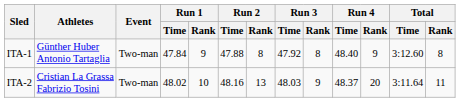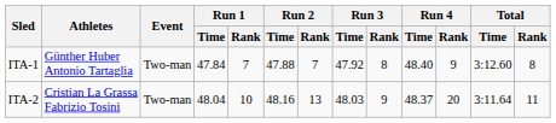 <table class="wikitable" border="1" style="font-size:90%">
 <tr>
 <th rowspan="2">Sled</th>
 <th rowspan="2">Athletes</th>
 <th rowspan="2">Event</th>
 <th colspan="2">Run 1</th>
 <th colspan="2">Run 2</th>
 <th colspan="2">Run 3</th>
 <th colspan="2">Run 4</th>
 <th colspan="2">Total</th>
 </tr>
 <tr>
 <th>Time</th>
 <th>Rank</th>
 <th>Time</th>
 <th>Rank</th>
 <th>Time</th>
 <th>Rank</th>
 <th>Time</th>
 <th>Rank</th>
 <th>Time</th>
 <th>Rank</th>
 </tr>
 <tr>
 <td align="center">ITA-1</td>
 <td><a href='#'>Günther Huber</a><br><a href='#'>Antonio Tartaglia</a></td>
 <td>Two-man</td>
 <td align="center">47.84</td>
-<td align="center">9</td>
+<td align="center">7</td>
 <td align="center">47.88</td>
-<td align="center">8</td>
+<td align="center">7</td>
 <td align="center">47.92</td>
 <td align="center">8</td>
 <td align="center">48.40</td>
 <td align="center">9</td>
 <td align="center">3:12.60</td>
 <td align="center">8</td>
 </tr>
 <tr>
 <td align="center">ITA-2</td>
 <td><a href='#'>Cristian La Grassa</a><br><a href='#'>Fabrizio Tosini</a></td>
 <td>Two-man</td>
-<td align="center">48.02</td>
+<td align="center">48.04</td>
 <td align="center">10</td>
 <td align="center">48.16</td>
 <td align="center">13</td>
 <td align="center">48.03</td>
 <td align="center">9</td>
 <td align="center">48.37</td>
 <td align="center">20</td>
 <td align="center">3:11.64</td>
 <td align="center">11</td>
 </tr>
 </table>
